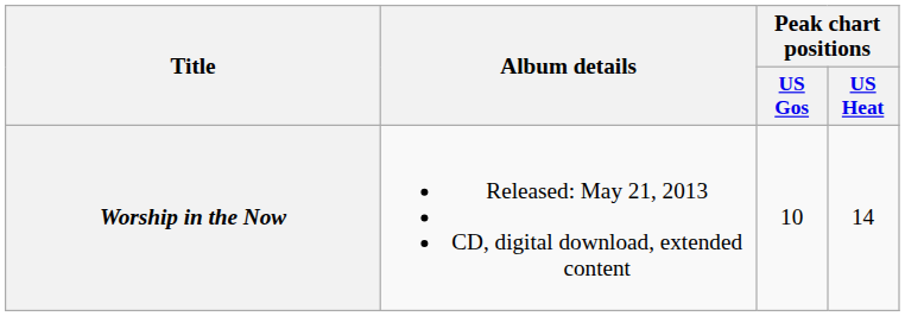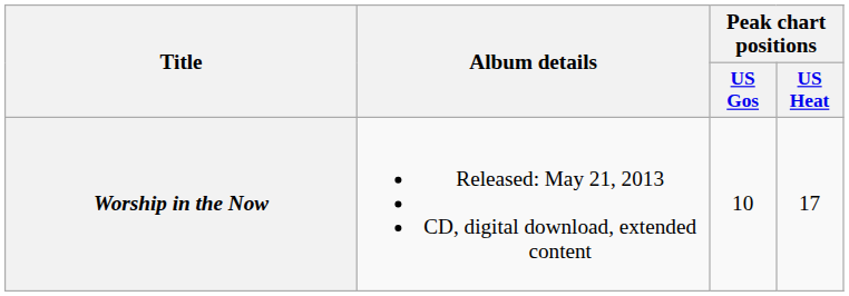 <table class="wikitable plainrowheaders" style="text-align:center;">
 <tr>
 <th scope="col" rowspan="2" style="width:16em;">Title</th>
 <th scope="col" rowspan="2" style="width:16em;">Album details</th>
 <th scope="col" colspan="2">Peak chart positions</th>
 </tr>
 <tr>
 <th style="width:3em; font-size:90%"><a href='#'>US<br>Gos</a></th>
 <th style="width:3em; font-size:90%"><a href='#'>US<br>Heat</a></th>
 </tr>
 <tr>
 <th scope="row"><em>Worship in the Now</em></th>
 <td><br><ul><li>Released: May 21, 2013</li><li></li><li>CD, digital download, extended content</li></ul></td>
 <td>10</td>
-<td>14</td>
+<td>17</td>
 </tr>
 </table>
